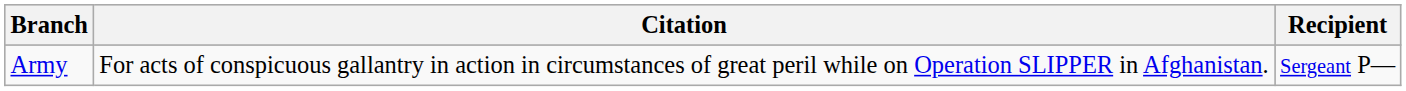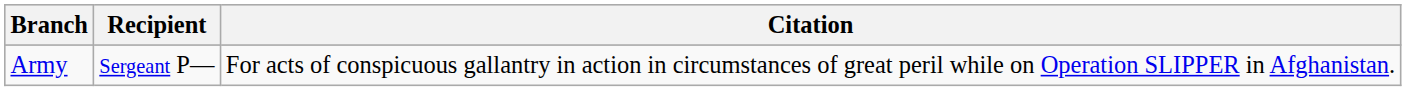 <table class="wikitable" style="font-size:95%;">
 <tr>
 <th>Branch</th>
+<th>Recipient</th>
 <th>Citation</th>
-<th>Recipient</th>
 </tr>
 <tr>
 <td><a href='#'>Army</a></td>
+<td><small><a href='#'>Sergeant</a></small> P—</td>
 <td>For acts of conspicuous gallantry in action in circumstances of great peril while on <a href='#'>Operation SLIPPER</a> in <a href='#'>Afghanistan</a>.</td>
-<td><small><a href='#'>Sergeant</a></small> P—</td>
 </tr>
 </table>
